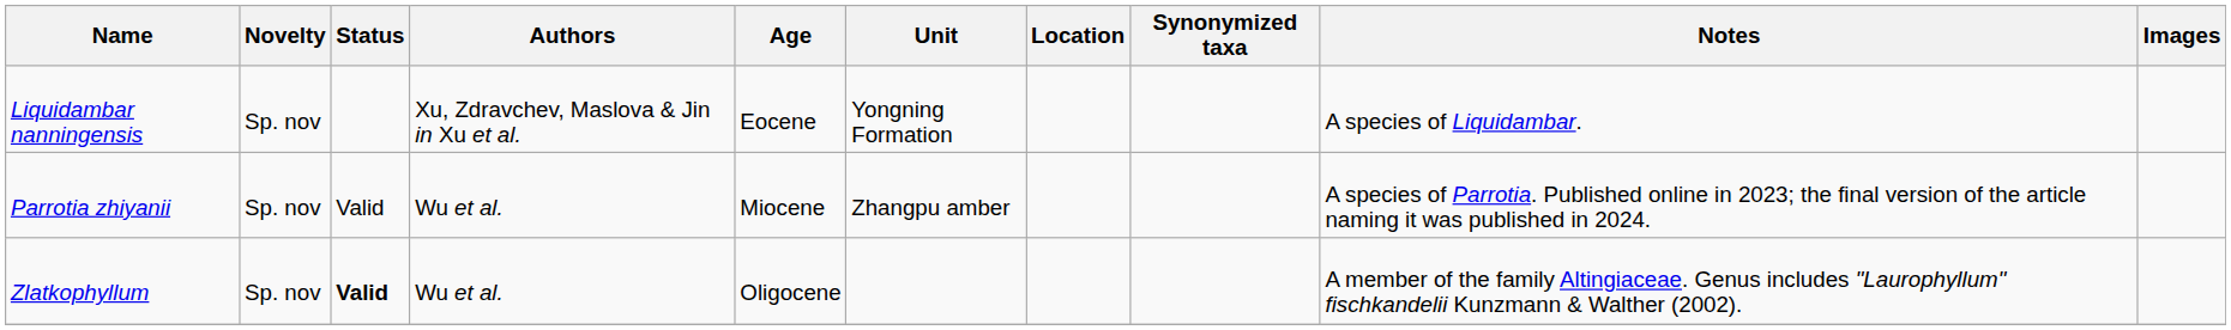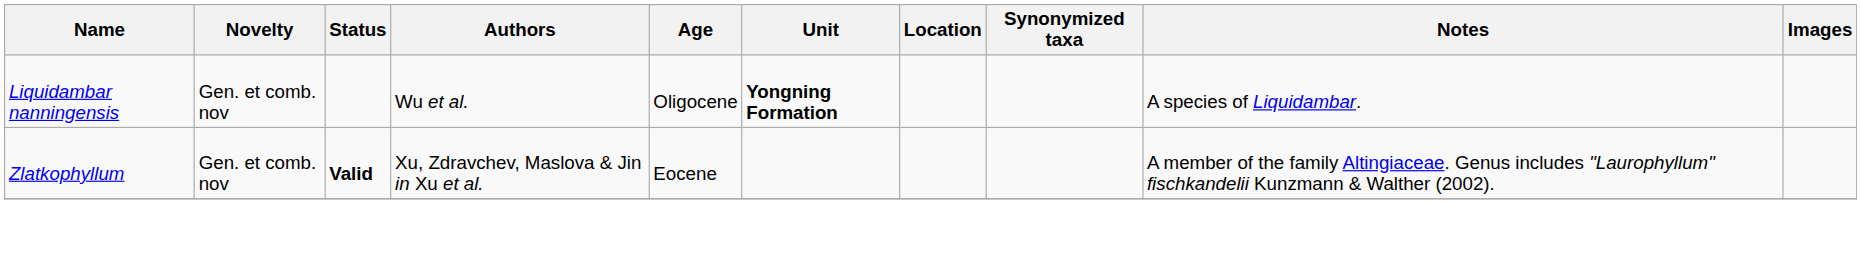 <table class="wikitable sortable" align="center" width="100%">
 <tr>
 <th>Name</th>
 <th>Novelty</th>
 <th>Status</th>
 <th>Authors</th>
 <th>Age</th>
 <th>Unit</th>
 <th>Location</th>
 <th>Synonymized taxa</th>
 <th>Notes</th>
 <th>Images</th>
 </tr>
 <tr>
 <td><br><em><a href='#'>Liquidambar nanningensis</a></em></td>
-<td><br>Sp. nov</td>
+<td><br>Gen. et comb. nov</td>
 <td></td>
-<td><br>Xu, Zdravchev, Maslova & Jin <em>in</em> Xu <em>et al.</em></td>
-<td><br>Eocene</td>
-<td><br>Yongning Formation</td>
+<td><br>Wu <em>et al.</em></td>
+<td><br>Oligocene</td>
+<td><strong><br>Yongning Formation</strong></td>
 <td><br></td>
 <td></td>
 <td><br>A species of <em><a href='#'>Liquidambar</a></em>.</td>
 <td></td>
 </tr>
 <tr>
-<td><br><em><a href='#'>Parrotia zhiyanii</a></em></td>
-<td><br>Sp. nov</td>
-<td><br>Valid</td>
-<td><br>Wu <em>et al.</em></td>
-<td><br>Miocene</td>
-<td><br>Zhangpu amber</td>
-<td><br></td>
-<td></td>
-<td><br>A species of <em><a href='#'>Parrotia</a></em>. Published online in 2023; the final version of the article naming it was published in 2024.</td>
-<td></td>
-</tr>
-<tr>
 <td><br><em><a href='#'>Zlatkophyllum</a></em></td>
-<td><br>Sp. nov</td>
+<td><br>Gen. et comb. nov</td>
 <td><strong><br>Valid</strong></td>
-<td><br>Wu <em>et al.</em></td>
-<td><br>Oligocene</td>
+<td><br>Xu, Zdravchev, Maslova & Jin <em>in</em> Xu <em>et al.</em></td>
+<td><br>Eocene</td>
 <td></td>
 <td><br></td>
 <td></td>
 <td><br>A member of the family <a href='#'>Altingiaceae</a>. Genus includes <em>"Laurophyllum" fischkandelii</em> Kunzmann & Walther (2002).</td>
 <td></td>
 </tr>
 <tr>
 </tr>
 </table>
